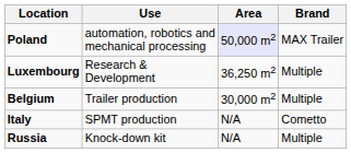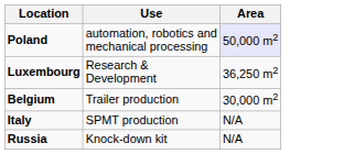 <table class="wikitable">
 <tr>
 <th>Location</th>
 <th>Use</th>
 <th>Area</th>
-<th>Brand</th>
 </tr>
 <tr>
 <td><strong>Poland</strong></td>
 <td>automation, robotics and<br>mechanical processing</td>
 <td style="background: lavender;">50,000 m<sup>2</sup></td>
-<td>MAX Trailer</td>
 </tr>
 <tr>
 <td><strong>Luxembourg</strong></td>
 <td>Research &<br>Development</td>
 <td>36,250 m<sup>2</sup></td>
-<td>Multiple</td>
 </tr>
 <tr>
 <td><strong>Belgium</strong></td>
 <td>Trailer production</td>
 <td>30,000 m<sup>2</sup></td>
-<td>Multiple</td>
 </tr>
 <tr>
 <td><strong>Italy</strong></td>
 <td>SPMT production</td>
 <td>N/A</td>
-<td>Cometto</td>
 </tr>
 <tr>
 <td><strong>Russia</strong></td>
 <td>Knock-down kit</td>
 <td>N/A</td>
-<td>Multiple</td>
 </tr>
 </table>
